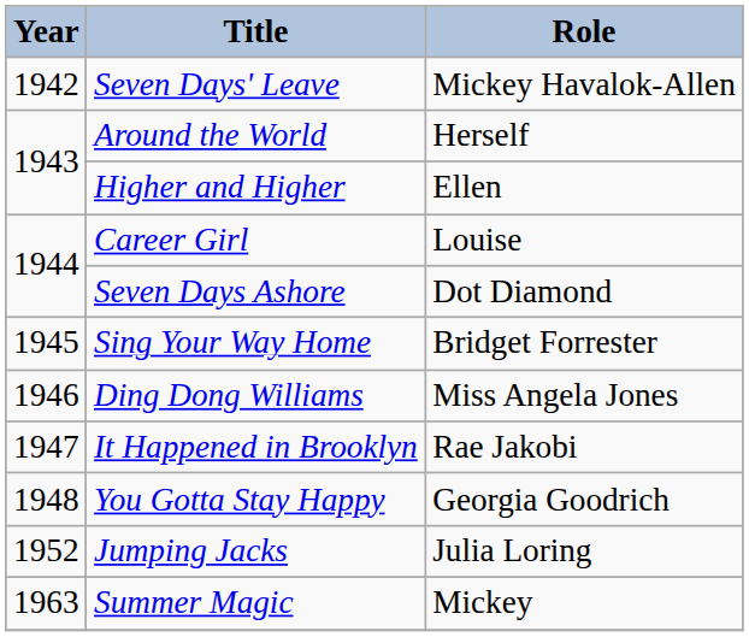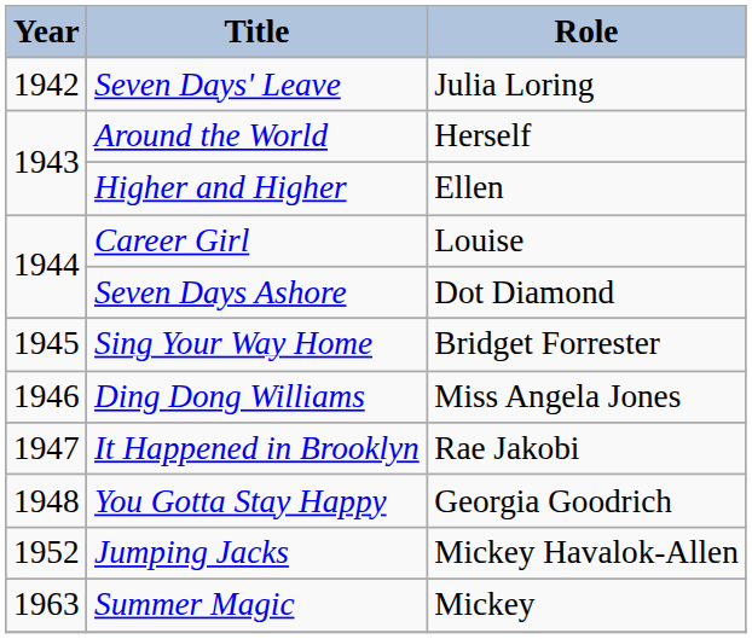 <table class="wikitable">
 <tr>
 <th style="background:#B0C4DE;">Year</th>
 <th style="background:#B0C4DE;">Title</th>
 <th style="background:#B0C4DE;">Role</th>
 </tr>
 <tr>
 <td rowspan=1>1942</td>
 <td><em><a href='#'>Seven Days' Leave</a></em></td>
-<td>Mickey Havalok-Allen</td>
+<td>Julia Loring</td>
 </tr>
 <tr>
 <td rowspan=2>1943</td>
 <td><em><a href='#'>Around the World</a></em></td>
 <td>Herself</td>
 </tr>
 <tr>
 <td><em><a href='#'>Higher and Higher</a></em></td>
 <td>Ellen</td>
 </tr>
 <tr>
 <td rowspan=2>1944</td>
 <td><em><a href='#'>Career Girl</a></em></td>
 <td>Louise</td>
 </tr>
 <tr>
 <td><em><a href='#'>Seven Days Ashore</a></em></td>
 <td>Dot Diamond</td>
 </tr>
 <tr>
 <td rowspan=1>1945</td>
 <td><em><a href='#'>Sing Your Way Home</a></em></td>
 <td>Bridget Forrester</td>
 </tr>
 <tr>
 <td rowspan=1>1946</td>
 <td><em><a href='#'>Ding Dong Williams</a></em></td>
 <td>Miss Angela Jones</td>
 </tr>
 <tr>
 <td rowspan=1>1947</td>
 <td><em><a href='#'>It Happened in Brooklyn</a></em></td>
 <td>Rae Jakobi</td>
 </tr>
 <tr>
 <td rowspan=1>1948</td>
 <td><em><a href='#'>You Gotta Stay Happy</a></em></td>
 <td>Georgia Goodrich</td>
 </tr>
 <tr>
 <td rowspan=1>1952</td>
 <td><em><a href='#'>Jumping Jacks</a></em></td>
-<td>Julia Loring</td>
+<td>Mickey Havalok-Allen</td>
 </tr>
 <tr>
 <td rowspan=1>1963</td>
 <td><em><a href='#'>Summer Magic</a></em></td>
 <td>Mickey</td>
 </tr>
 <tr>
 </tr>
 </table>
